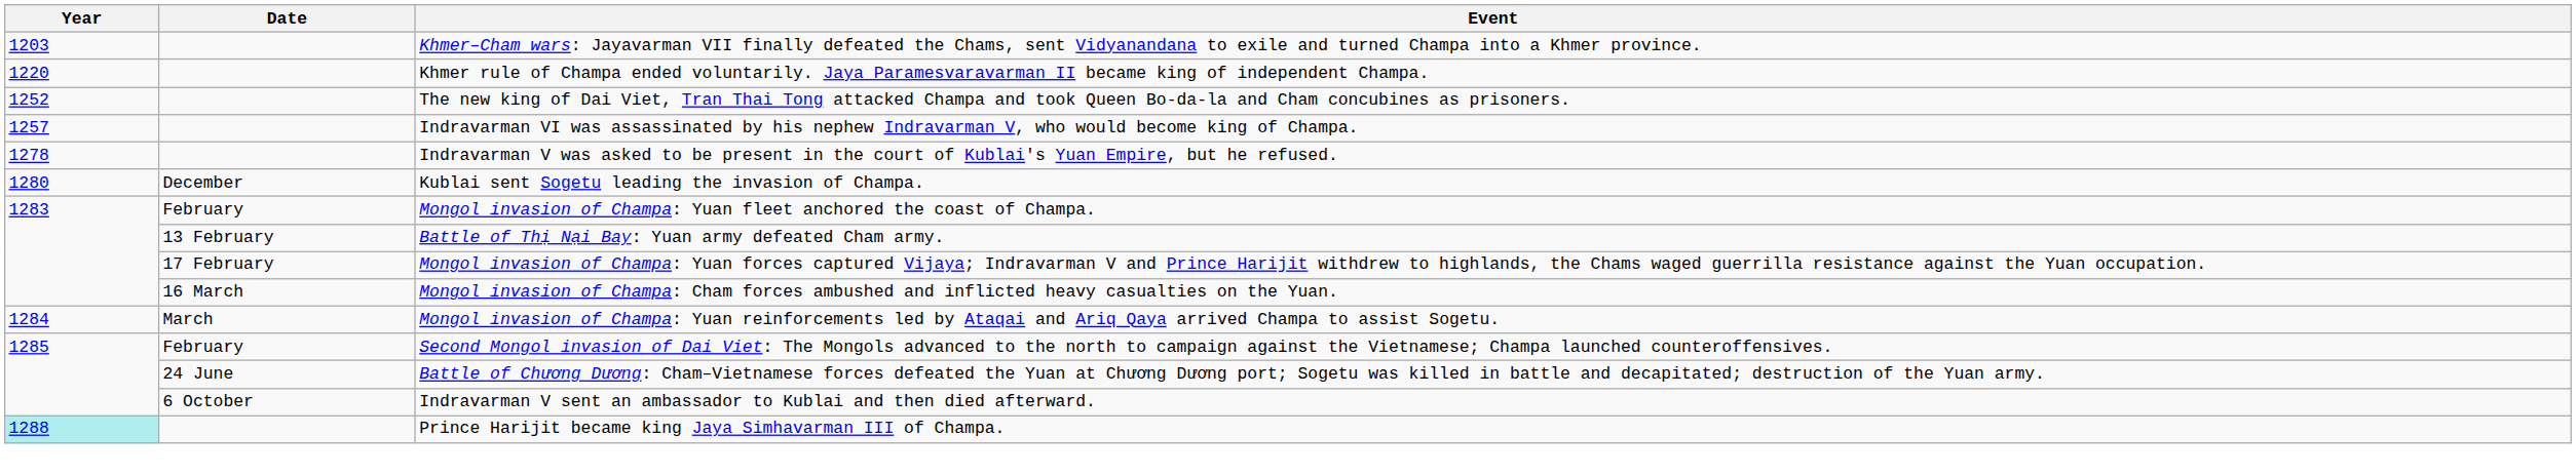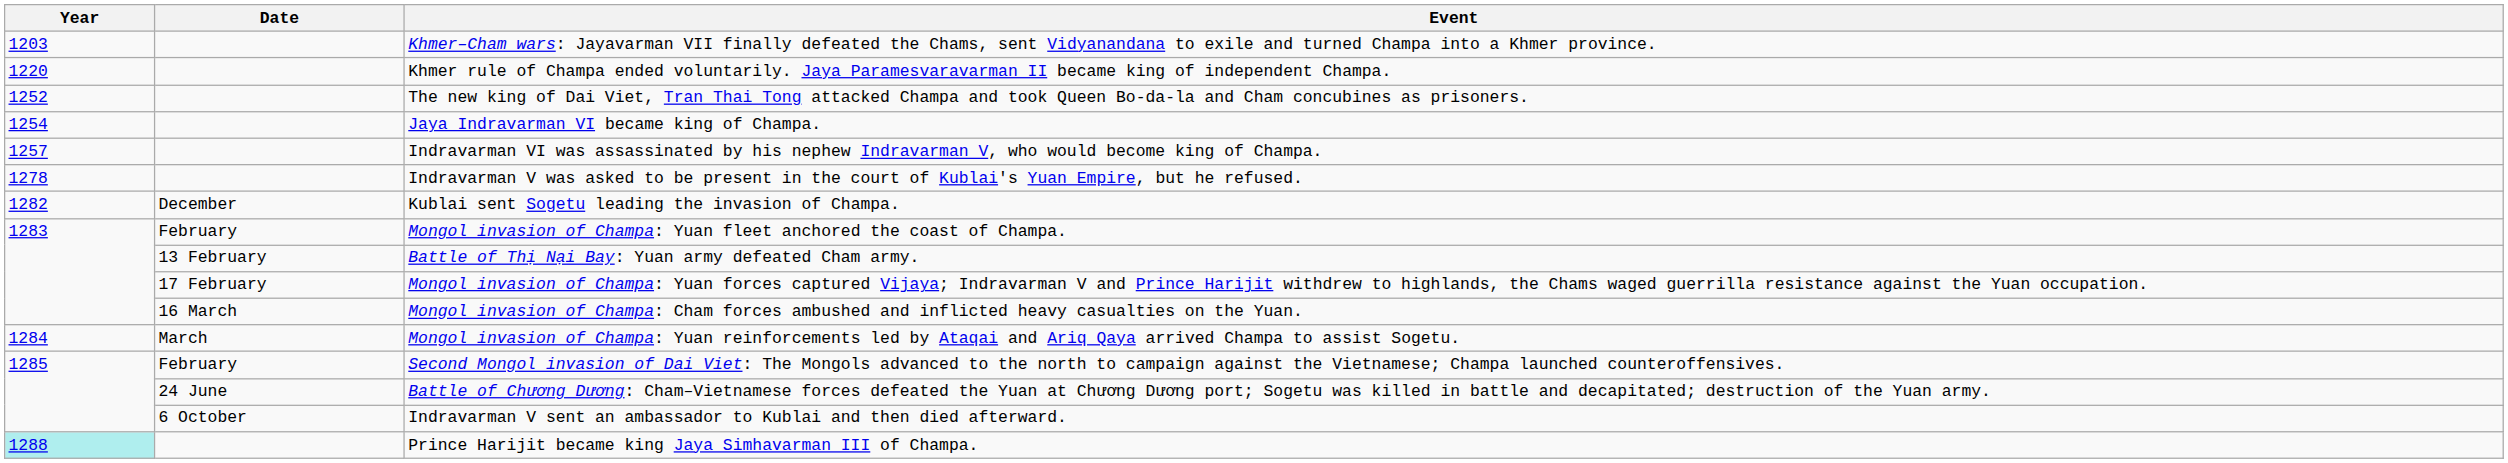 <table class="wikitable" width="100%">
 <tr>
 <th style="width:6%">Year</th>
 <th style="width:10%">Date</th>
 <th>Event</th>
 </tr>
 <tr>
 <td><a href='#'>1203</a></td>
 <td></td>
 <td><em><a href='#'>Khmer–Cham wars</a></em>: Jayavarman VII finally defeated the Chams, sent <a href='#'>Vidyanandana</a> to exile and turned Champa into a Khmer province.</td>
 </tr>
 <tr>
 <td><a href='#'>1220</a></td>
 <td></td>
 <td>Khmer rule of Champa ended voluntarily. <a href='#'>Jaya Paramesvaravarman II</a> became king of independent Champa.</td>
 </tr>
 <tr>
 <td><a href='#'>1252</a></td>
 <td></td>
 <td>The new king of Dai Viet, <a href='#'>Tran Thai Tong</a> attacked Champa and took Queen Bo-da-la and Cham concubines as prisoners.</td>
 </tr>
 <tr>
+<td><a href='#'>1254</a></td>
+<td></td>
+<td><a href='#'>Jaya Indravarman VI</a> became king of Champa.</td>
+</tr>
+<tr>
 <td><a href='#'>1257</a></td>
 <td></td>
 <td>Indravarman VI was assassinated by his nephew <a href='#'>Indravarman V</a>, who would become king of Champa.</td>
 </tr>
 <tr>
 <td><a href='#'>1278</a></td>
 <td></td>
 <td>Indravarman V was asked to be present in the court of <a href='#'>Kublai</a>'s <a href='#'>Yuan Empire</a>, but he refused.</td>
 </tr>
 <tr>
-<td><a href='#'>1280</a></td>
+<td><a href='#'>1282</a></td>
 <td>December</td>
 <td>Kublai sent <a href='#'>Sogetu</a> leading the invasion of Champa.</td>
 </tr>
 <tr>
 <td rowspan="4" valign="top"><a href='#'>1283</a></td>
 <td>February</td>
 <td><em><a href='#'>Mongol invasion of Champa</a></em>: Yuan fleet anchored the coast of Champa.</td>
 </tr>
 <tr>
 <td>13 February</td>
 <td><em><a href='#'>Battle of Thị Nại Bay</a></em>: Yuan army defeated Cham army.</td>
 </tr>
 <tr>
 <td>17 February</td>
 <td><em><a href='#'>Mongol invasion of Champa</a></em>: Yuan forces captured <a href='#'>Vijaya</a>; Indravarman V and <a href='#'>Prince Harijit</a> withdrew to highlands, the Chams waged guerrilla resistance against the Yuan occupation.</td>
 </tr>
 <tr>
 <td>16 March</td>
 <td><em><a href='#'>Mongol invasion of Champa</a></em>: Cham forces ambushed and inflicted heavy casualties on the Yuan.</td>
 </tr>
 <tr>
 <td><a href='#'>1284</a></td>
 <td>March</td>
 <td><em><a href='#'>Mongol invasion of Champa</a></em>: Yuan reinforcements led by <a href='#'>Ataqai</a> and <a href='#'>Ariq Qaya</a> arrived Champa to assist Sogetu.</td>
 </tr>
 <tr>
 <td rowspan="3" valign="top"><a href='#'>1285</a></td>
 <td>February</td>
 <td><em><a href='#'>Second Mongol invasion of Dai Viet</a></em>: The Mongols advanced to the north to campaign against the Vietnamese; Champa launched counteroffensives.</td>
 </tr>
 <tr>
 <td>24 June</td>
 <td><em><a href='#'>Battle of Chương Dương</a></em>: Cham–Vietnamese forces defeated the Yuan at Chương Dương port; Sogetu was killed in battle and decapitated; destruction of the Yuan army.</td>
 </tr>
 <tr>
 <td>6 October</td>
 <td>Indravarman V sent an ambassador to Kublai and then died afterward.</td>
 </tr>
 <tr>
 <td style="background: paleturquoise;"><a href='#'>1288</a></td>
 <td></td>
 <td>Prince Harijit became king <a href='#'>Jaya Simhavarman III</a> of Champa.</td>
 </tr>
 </table>
